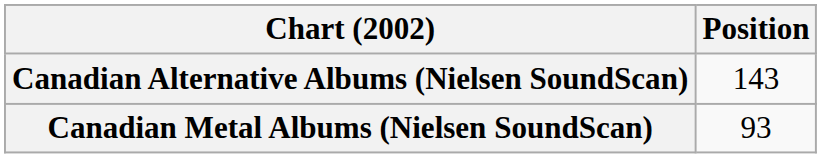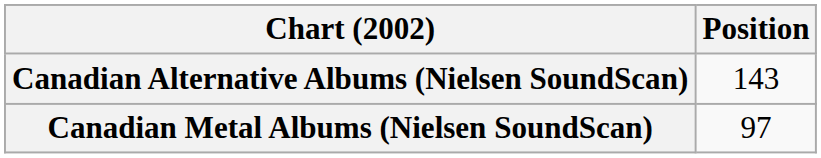 <table class="wikitable plainrowheaders">
 <tr>
 <th>Chart (2002)</th>
 <th>Position</th>
 </tr>
 <tr>
 <th scope="row">Canadian Alternative Albums (Nielsen SoundScan)</th>
 <td align=center>143</td>
 </tr>
 <tr>
 <th scope="row">Canadian Metal Albums (Nielsen SoundScan)</th>
-<td align=center>93</td>
+<td align=center>97</td>
 </tr>
 </table>
